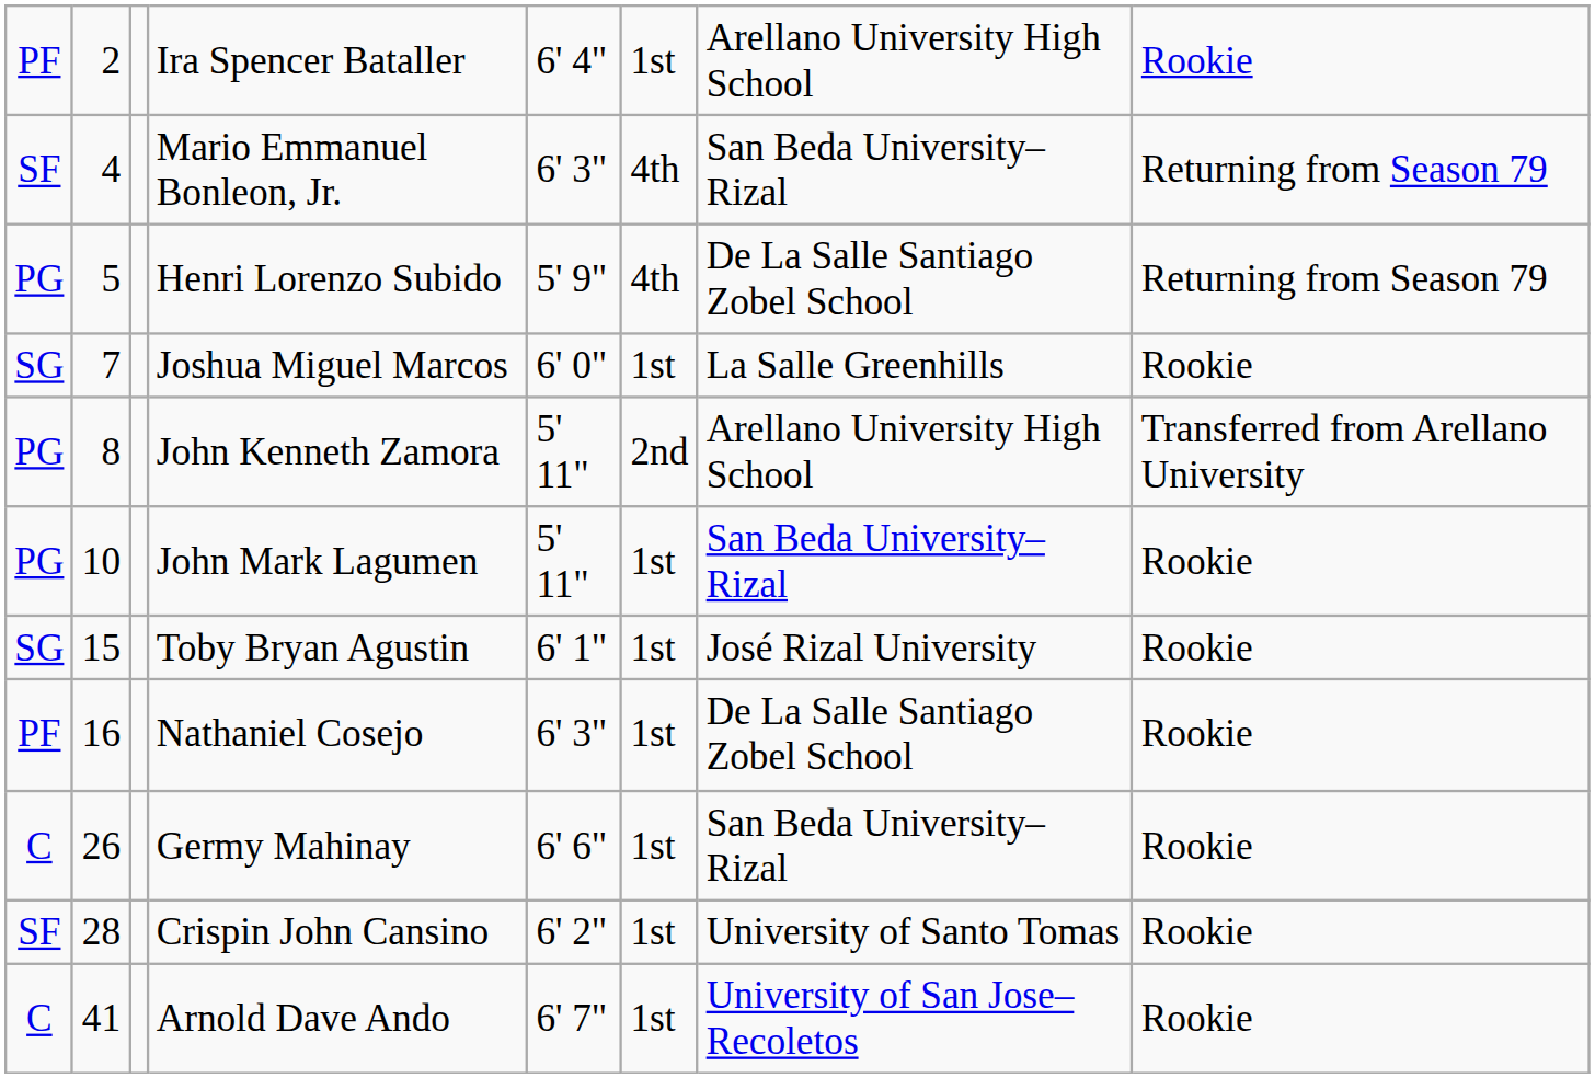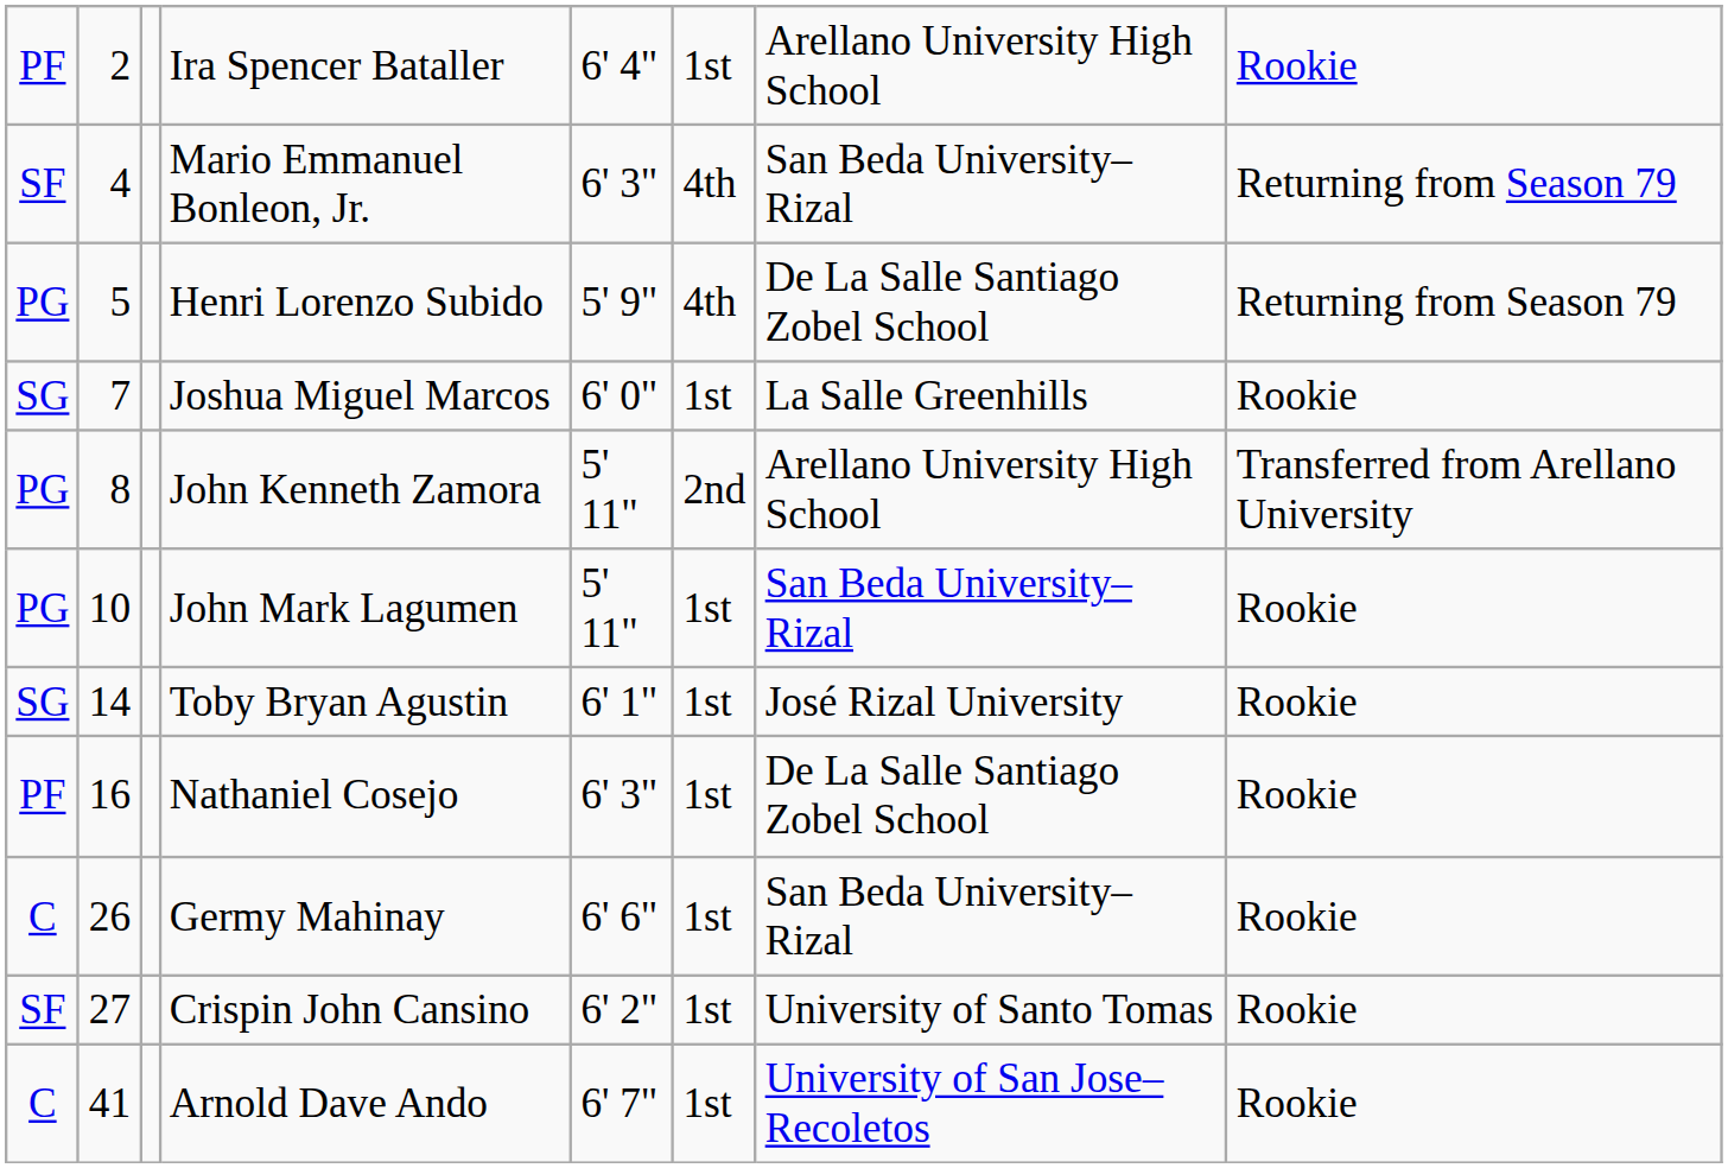 <table class=wikitable width=100% style=font-size:95%>
 <tr>
 <td align=center><a href='#'>PF</a></td>
 <td align=right>2</td>
 <td></td>
 <td>Ira Spencer Bataller</td>
 <td>6' 4"</td>
 <td>1st</td>
 <td>Arellano University High School</td>
 <td><a href='#'>Rookie</a></td>
 </tr>
 <tr>
 <td align=center><a href='#'>SF</a></td>
 <td align=right>4</td>
 <td></td>
 <td>Mario Emmanuel Bonleon, Jr.</td>
 <td>6' 3"</td>
 <td>4th</td>
 <td>San Beda University–Rizal</td>
 <td>Returning from <a href='#'>Season 79</a></td>
 </tr>
 <tr>
 <td align=center><a href='#'>PG</a></td>
 <td align=right>5</td>
 <td></td>
 <td>Henri Lorenzo Subido</td>
 <td>5' 9"</td>
 <td>4th</td>
 <td>De La Salle Santiago Zobel School</td>
 <td>Returning from Season 79</td>
 </tr>
 <tr>
 <td align=center><a href='#'>SG</a></td>
 <td align=right>7</td>
 <td></td>
 <td>Joshua Miguel Marcos</td>
 <td>6' 0"</td>
 <td>1st</td>
 <td>La Salle Greenhills</td>
 <td>Rookie</td>
 </tr>
 <tr>
 <td align=center><a href='#'>PG</a></td>
 <td align=right>8</td>
 <td></td>
 <td>John Kenneth Zamora</td>
 <td>5' 11"</td>
 <td>2nd</td>
 <td>Arellano University High School</td>
 <td>Transferred from Arellano University</td>
 </tr>
 <tr>
 <td align=center><a href='#'>PG</a></td>
 <td align=right>10</td>
 <td></td>
 <td>John Mark Lagumen</td>
 <td>5' 11"</td>
 <td>1st</td>
 <td><a href='#'>San Beda University–Rizal</a></td>
 <td>Rookie</td>
 </tr>
 <tr>
 <td align=center><a href='#'>SG</a></td>
-<td align=right>15</td>
+<td align=right>14</td>
 <td></td>
 <td>Toby Bryan Agustin</td>
 <td>6' 1"</td>
 <td>1st</td>
 <td>José Rizal University</td>
 <td>Rookie</td>
 </tr>
 <tr>
 <td align=center><a href='#'>PF</a></td>
 <td align=right>16</td>
 <td></td>
 <td>Nathaniel Cosejo</td>
 <td>6' 3"</td>
 <td>1st</td>
 <td>De La Salle Santiago Zobel School</td>
 <td>Rookie</td>
 </tr>
 <tr>
 <td align=center><a href='#'>C</a></td>
 <td align=right>26</td>
 <td></td>
 <td>Germy Mahinay</td>
 <td>6' 6"</td>
 <td>1st</td>
 <td>San Beda University–Rizal</td>
 <td>Rookie</td>
 </tr>
 <tr>
 <td align=center><a href='#'>SF</a></td>
-<td align=right>28</td>
+<td align=right>27</td>
 <td></td>
 <td>Crispin John Cansino</td>
 <td>6' 2"</td>
 <td>1st</td>
 <td>University of Santo Tomas</td>
 <td>Rookie</td>
 </tr>
 <tr>
 <td align=center><a href='#'>C</a></td>
 <td align=right>41</td>
 <td></td>
 <td>Arnold Dave Ando</td>
 <td>6' 7"</td>
 <td>1st</td>
 <td><a href='#'>University of San Jose–Recoletos</a></td>
 <td>Rookie</td>
 </tr>
 </table>
